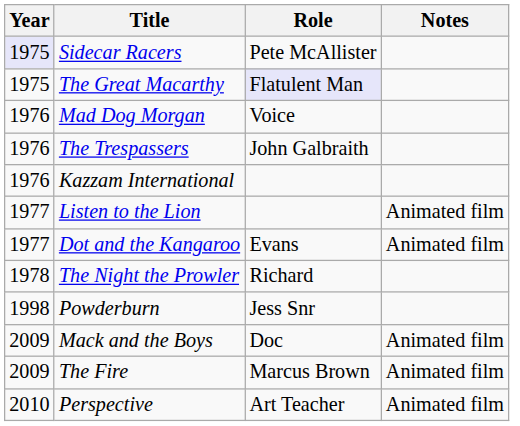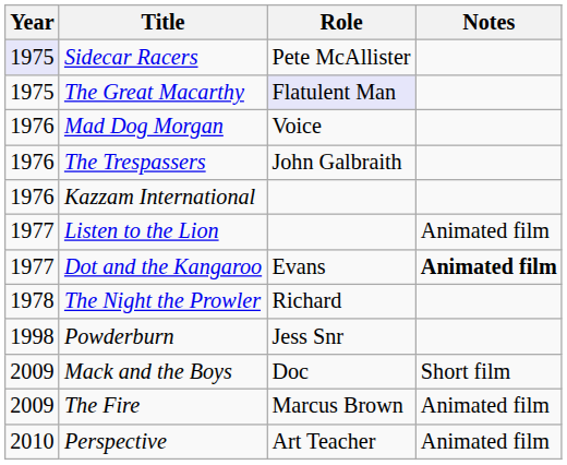 <table class=wikitable>
 <tr>
 <th>Year</th>
 <th>Title</th>
 <th>Role</th>
 <th>Notes</th>
 </tr>
 <tr>
 <td style="background: lavender;">1975</td>
 <td><em><a href='#'>Sidecar Racers</a></em></td>
 <td>Pete McAllister</td>
 <td></td>
 </tr>
 <tr>
 <td>1975</td>
 <td><em><a href='#'>The Great Macarthy</a></em></td>
 <td style="background: lavender;">Flatulent Man</td>
 <td></td>
 </tr>
 <tr>
 <td>1976</td>
 <td><em><a href='#'>Mad Dog Morgan</a></em></td>
 <td>Voice</td>
 <td></td>
 </tr>
 <tr>
 <td>1976</td>
 <td><em><a href='#'>The Trespassers</a></em></td>
 <td>John Galbraith</td>
 <td></td>
 </tr>
 <tr>
 <td>1976</td>
 <td><em>Kazzam International</em></td>
 <td></td>
 <td></td>
 </tr>
 <tr>
 <td>1977</td>
 <td><em><a href='#'>Listen to the Lion</a></em></td>
 <td></td>
 <td>Animated film</td>
 </tr>
 <tr>
 <td>1977</td>
 <td><em><a href='#'>Dot and the Kangaroo</a></em></td>
 <td>Evans</td>
-<td>Animated film</td>
+<td><strong>Animated film</strong></td>
 </tr>
 <tr>
 <td>1978</td>
 <td><em><a href='#'>The Night the Prowler</a></em></td>
 <td>Richard</td>
 <td></td>
 </tr>
 <tr>
 <td>1998</td>
 <td><em>Powderburn</em></td>
 <td>Jess Snr</td>
 <td></td>
 </tr>
 <tr>
 <td>2009</td>
 <td><em>Mack and the Boys</em></td>
 <td>Doc</td>
-<td>Animated film</td>
+<td>Short film</td>
 </tr>
 <tr>
 <td>2009</td>
 <td><em>The Fire</em></td>
 <td>Marcus Brown</td>
 <td>Animated film</td>
 </tr>
 <tr>
 <td>2010</td>
 <td><em>Perspective</em></td>
 <td>Art Teacher</td>
 <td>Animated film</td>
 </tr>
 </table>
